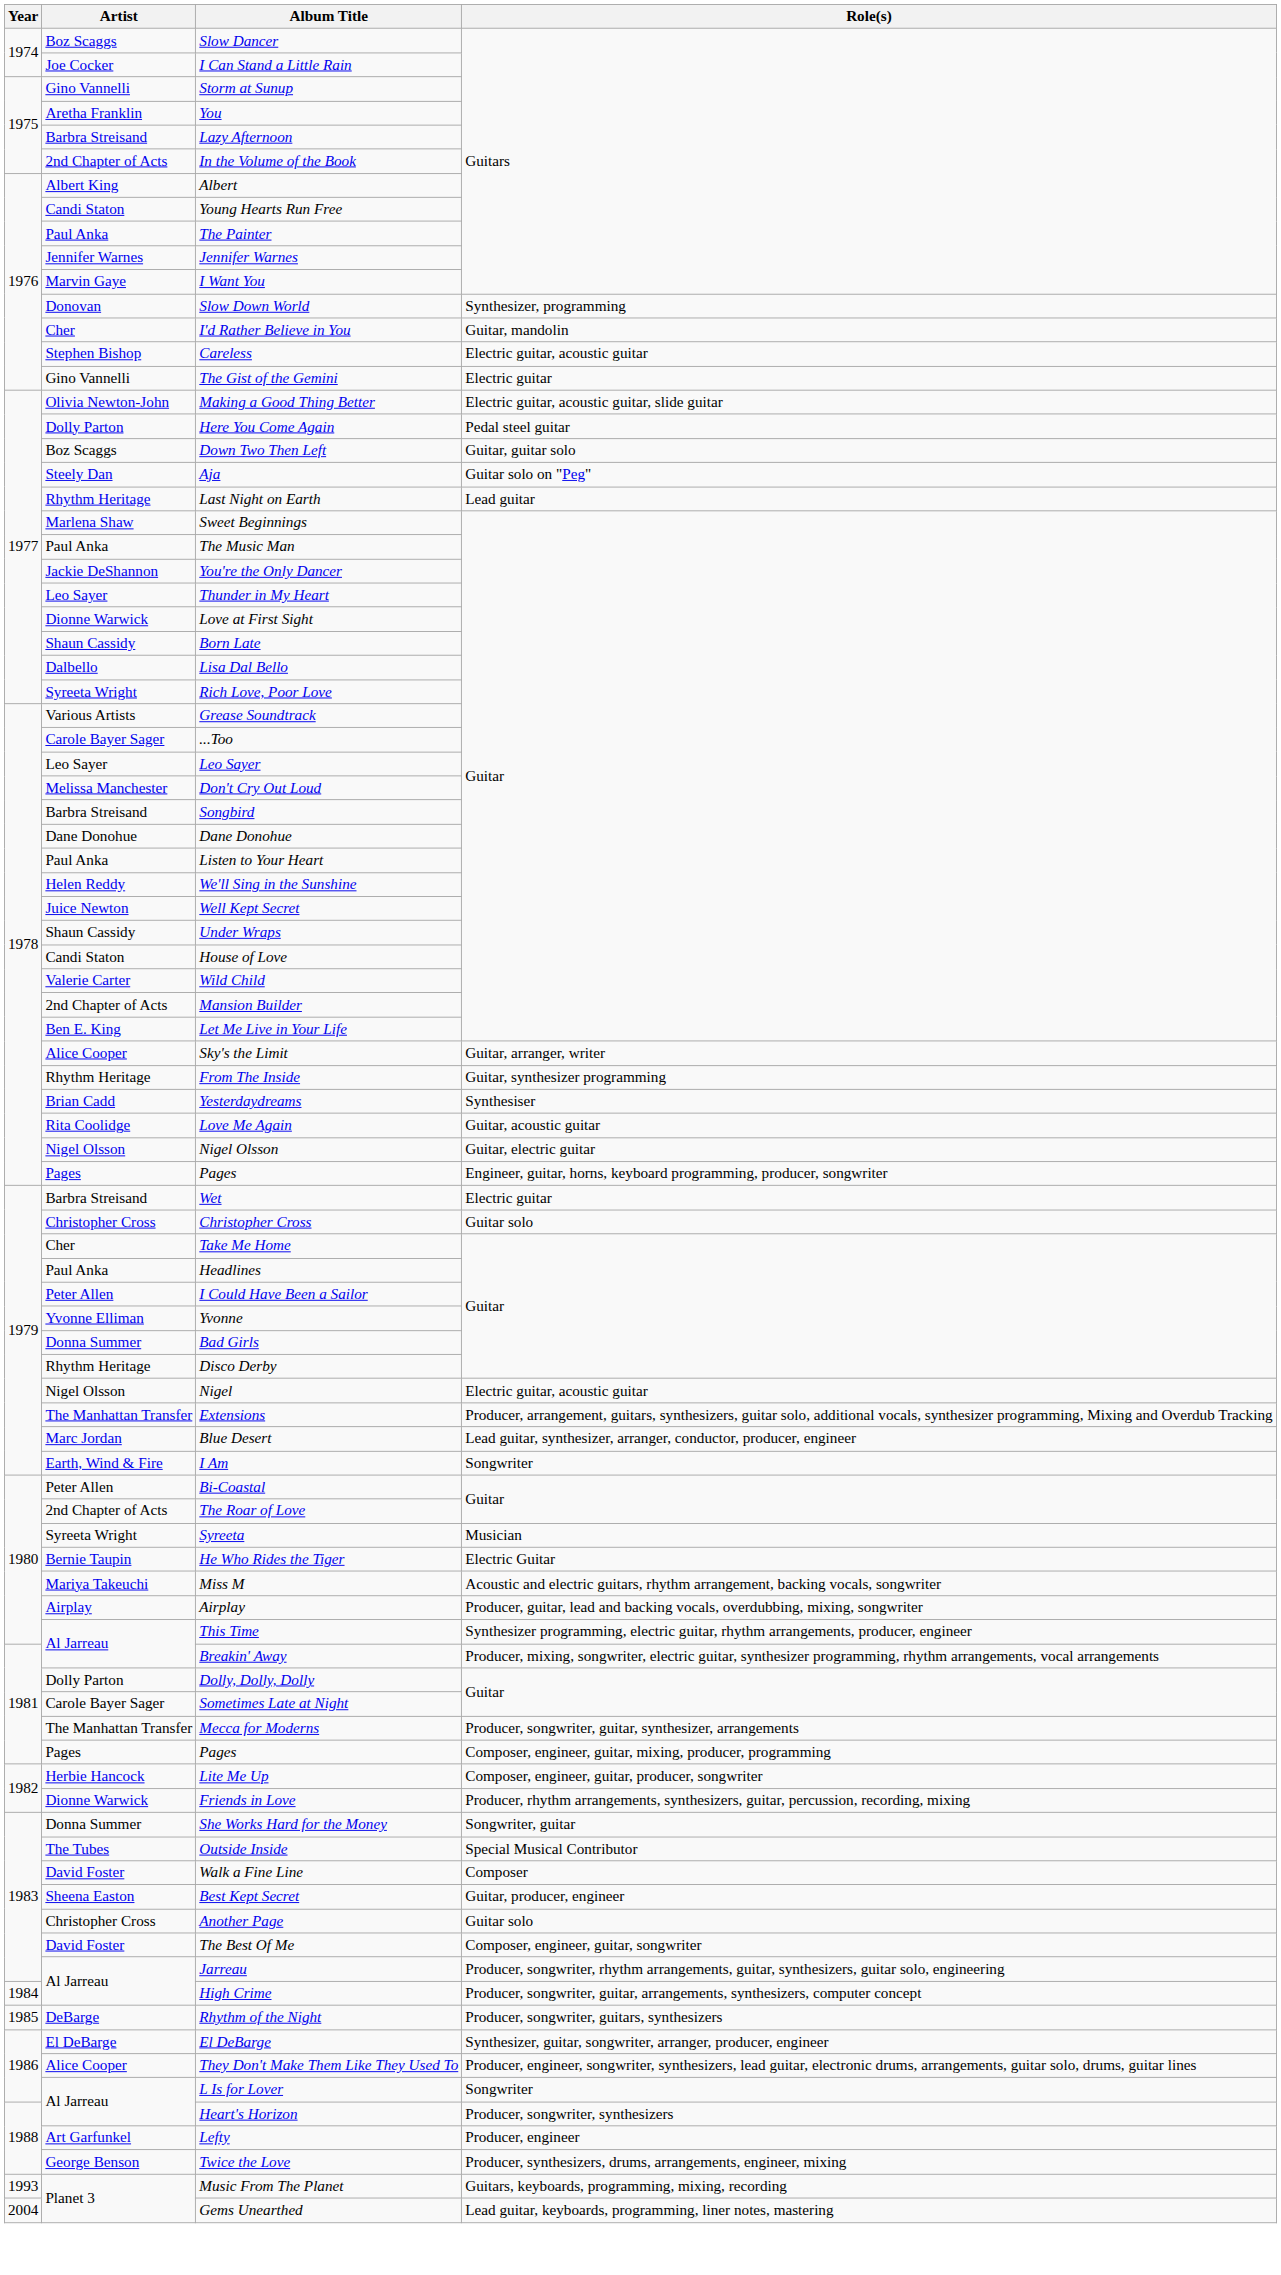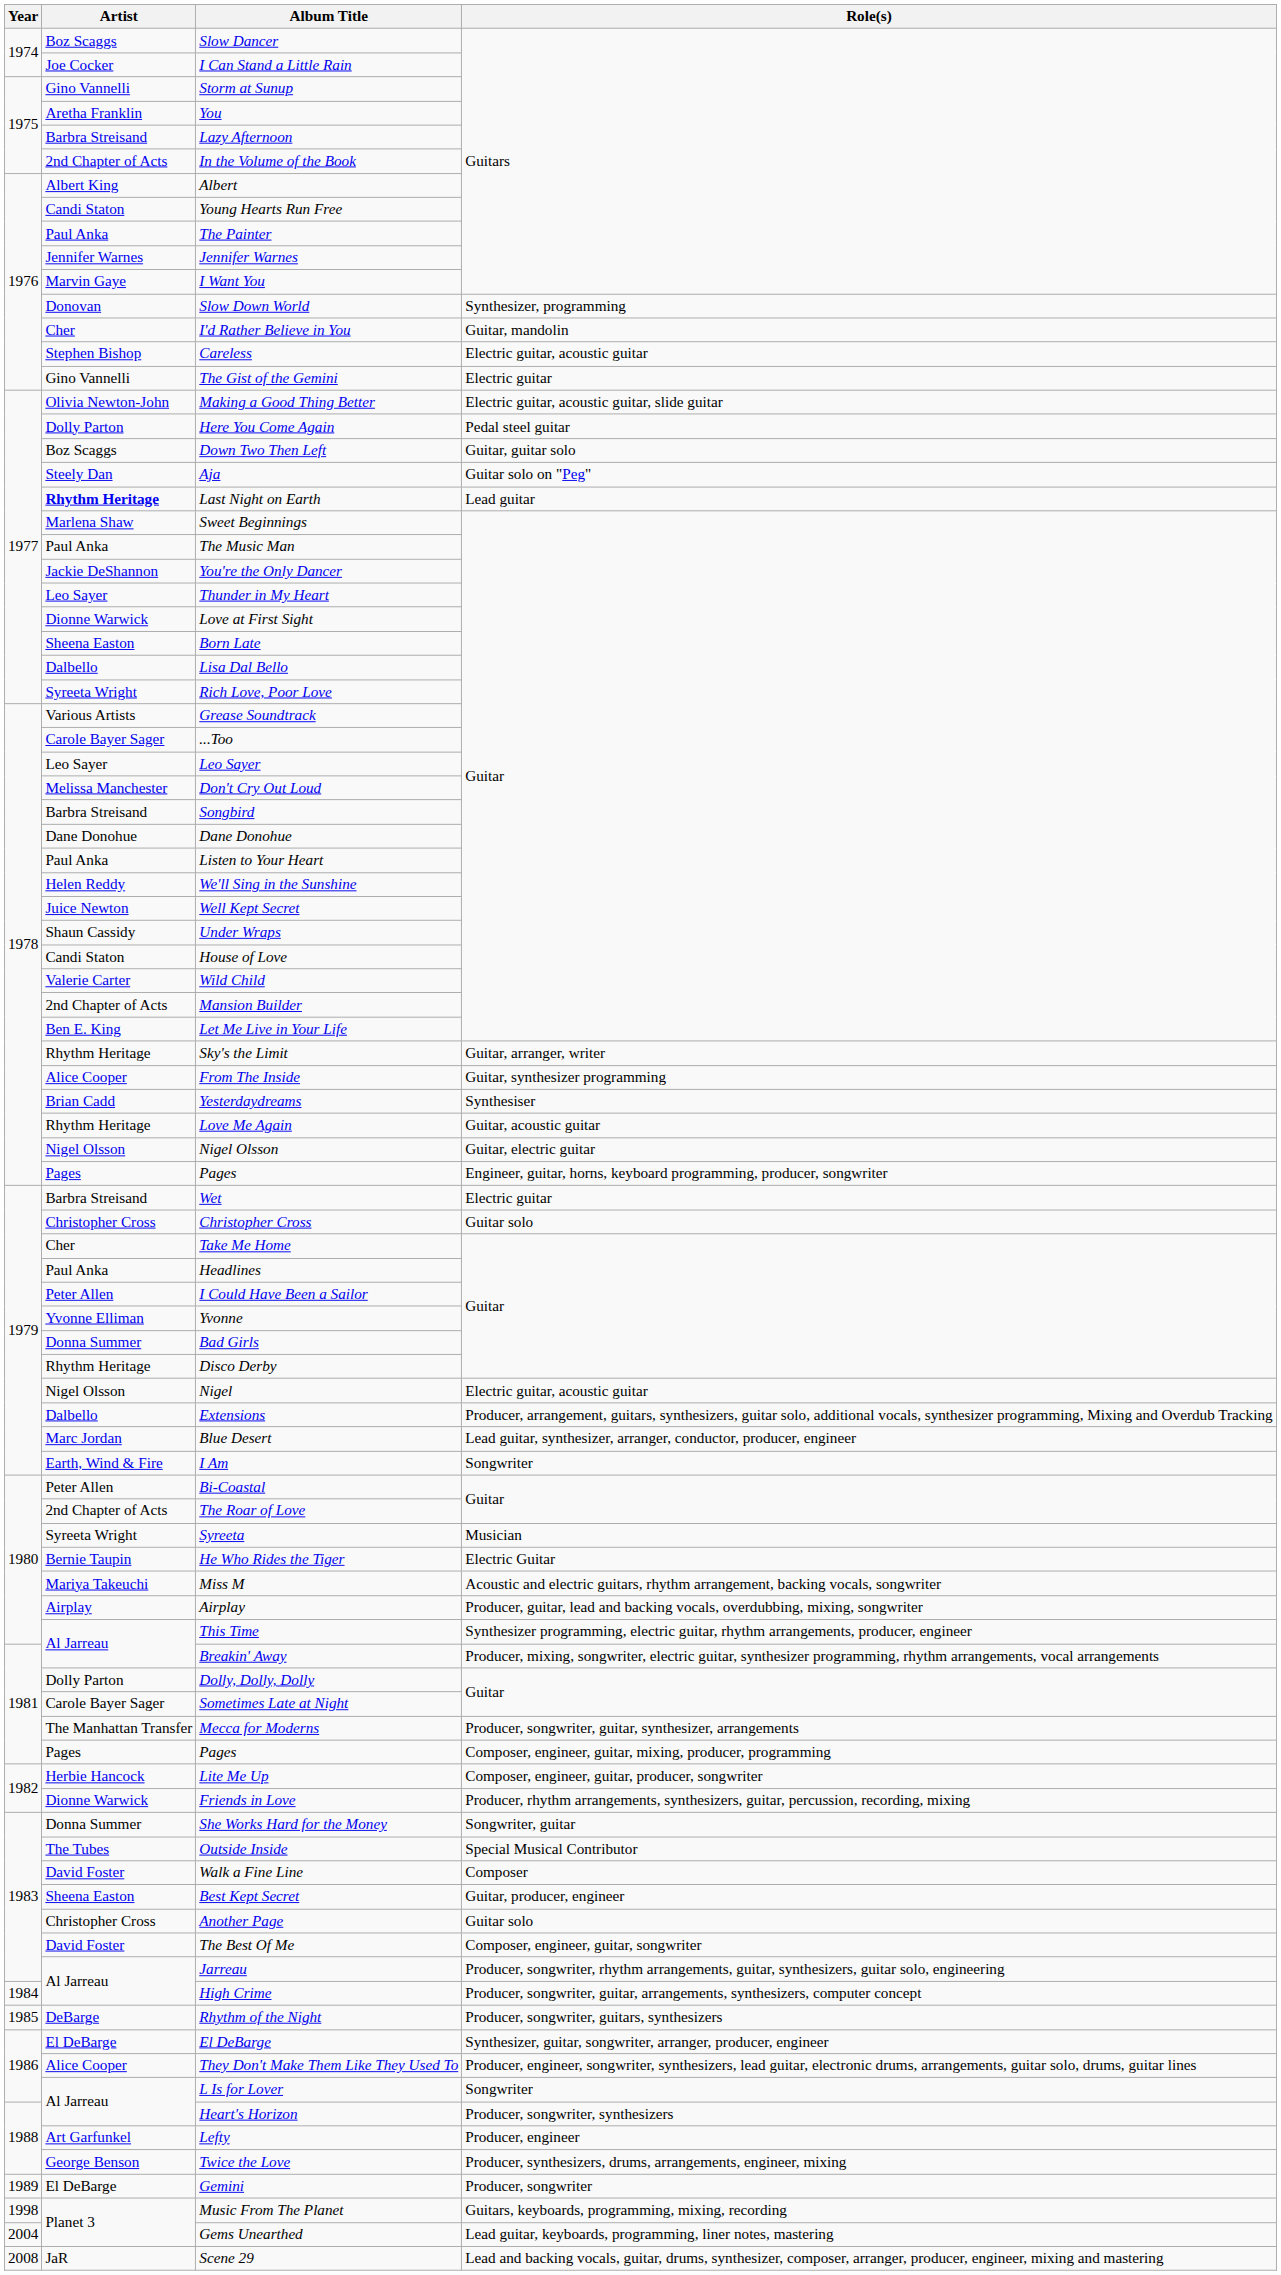 <table class="wikitable">
 <tr>
 <th>Year</th>
 <th>Artist</th>
 <th>Album Title</th>
 <th>Role(s)</th>
 </tr>
 <tr>
 <td rowspan ="2">1974</td>
 <td><a href='#'>Boz Scaggs</a></td>
 <td><em><a href='#'>Slow Dancer</a></em></td>
 <td rowspan="11">Guitars</td>
 </tr>
 <tr>
 <td><a href='#'>Joe Cocker</a></td>
 <td><em><a href='#'>I Can Stand a Little Rain</a></em></td>
 </tr>
 <tr>
 <td rowspan="4">1975</td>
 <td><a href='#'>Gino Vannelli</a></td>
 <td><em><a href='#'>Storm at Sunup</a></em></td>
 </tr>
 <tr>
 <td><a href='#'>Aretha Franklin</a></td>
 <td><em><a href='#'>You</a></em></td>
 </tr>
 <tr>
 <td><a href='#'>Barbra Streisand</a></td>
 <td><em><a href='#'>Lazy Afternoon</a></em></td>
 </tr>
 <tr>
 <td><a href='#'>2nd Chapter of Acts</a></td>
 <td><em><a href='#'>In the Volume of the Book</a></em></td>
 </tr>
 <tr>
 <td rowspan ="9">1976</td>
 <td><a href='#'>Albert King</a></td>
 <td><em>Albert</em></td>
 </tr>
 <tr>
 <td><a href='#'>Candi Staton</a></td>
 <td><em>Young Hearts Run Free</em></td>
 </tr>
 <tr>
 <td><a href='#'>Paul Anka</a></td>
 <td><em><a href='#'>The Painter</a></em></td>
 </tr>
 <tr>
 <td><a href='#'>Jennifer Warnes</a></td>
 <td><em><a href='#'>Jennifer Warnes</a></em></td>
 </tr>
 <tr>
 <td><a href='#'>Marvin Gaye</a></td>
 <td><em><a href='#'>I Want You</a></em></td>
 </tr>
 <tr>
 <td><a href='#'>Donovan</a></td>
 <td><em><a href='#'>Slow Down World</a></em></td>
 <td>Synthesizer, programming</td>
 </tr>
 <tr>
 <td><a href='#'>Cher</a></td>
 <td><em><a href='#'>I'd Rather Believe in You</a></em></td>
 <td>Guitar, mandolin</td>
 </tr>
 <tr>
 <td><a href='#'>Stephen Bishop</a></td>
 <td><em><a href='#'>Careless</a></em></td>
 <td>Electric guitar, acoustic guitar</td>
 </tr>
 <tr>
 <td>Gino Vannelli</td>
 <td><em><a href='#'>The Gist of the Gemini</a></em></td>
 <td>Electric guitar</td>
 </tr>
 <tr>
 <td rowspan ="13">1977</td>
 <td><a href='#'>Olivia Newton-John</a></td>
 <td><em><a href='#'>Making a Good Thing Better</a></em></td>
 <td>Electric guitar, acoustic guitar, slide guitar</td>
 </tr>
 <tr>
 <td><a href='#'>Dolly Parton</a></td>
 <td><em><a href='#'>Here You Come Again</a></em></td>
 <td>Pedal steel guitar</td>
 </tr>
 <tr>
 <td>Boz Scaggs</td>
 <td><em><a href='#'>Down Two Then Left</a></em></td>
 <td>Guitar, guitar solo</td>
 </tr>
 <tr>
 <td><a href='#'>Steely Dan</a></td>
 <td><em><a href='#'>Aja</a></em></td>
 <td>Guitar solo on "<a href='#'>Peg</a>"</td>
 </tr>
 <tr>
-<td><a href='#'>Rhythm Heritage</a></td>
+<td><strong><a href='#'>Rhythm Heritage</a></strong></td>
 <td><em>Last Night on Earth</em></td>
 <td>Lead guitar</td>
 </tr>
 <tr>
 <td><a href='#'>Marlena Shaw</a></td>
 <td><em>Sweet Beginnings</em></td>
 <td rowspan="22">Guitar</td>
 </tr>
 <tr>
 <td>Paul Anka</td>
 <td><em>The Music Man</em></td>
 </tr>
 <tr>
 <td><a href='#'>Jackie DeShannon</a></td>
 <td><em><a href='#'>You're the Only Dancer</a></em></td>
 </tr>
 <tr>
 <td><a href='#'>Leo Sayer</a></td>
 <td><em><a href='#'>Thunder in My Heart</a></em></td>
 </tr>
 <tr>
 <td><a href='#'>Dionne Warwick</a></td>
 <td><em>Love at First Sight</em></td>
 </tr>
 <tr>
-<td><a href='#'>Shaun Cassidy</a></td>
+<td><a href='#'>Sheena Easton</a></td>
 <td><em><a href='#'>Born Late</a></em></td>
 </tr>
 <tr>
 <td><a href='#'>Dalbello</a></td>
 <td><em><a href='#'>Lisa Dal Bello</a></em></td>
 </tr>
 <tr>
 <td><a href='#'>Syreeta Wright</a></td>
 <td><em><a href='#'>Rich Love, Poor Love</a></em></td>
 </tr>
 <tr>
 <td rowspan="20">1978</td>
 <td>Various Artists</td>
 <td><em><a href='#'>Grease Soundtrack</a></em></td>
 </tr>
 <tr>
 <td><a href='#'>Carole Bayer Sager</a></td>
 <td><em>...Too</em></td>
 </tr>
 <tr>
 <td>Leo Sayer</td>
 <td><em><a href='#'>Leo Sayer</a></em></td>
 </tr>
 <tr>
 <td><a href='#'>Melissa Manchester</a></td>
 <td><em><a href='#'>Don't Cry Out Loud</a></em></td>
 </tr>
 <tr>
 <td>Barbra Streisand</td>
 <td><em><a href='#'>Songbird</a></em></td>
 </tr>
 <tr>
 <td>Dane Donohue</td>
 <td><em>Dane Donohue</em></td>
 </tr>
 <tr>
 <td>Paul Anka</td>
 <td><em>Listen to Your Heart</em></td>
 </tr>
 <tr>
 <td><a href='#'>Helen Reddy</a></td>
 <td><em><a href='#'>We'll Sing in the Sunshine</a></em></td>
 </tr>
 <tr>
 <td><a href='#'>Juice Newton</a></td>
 <td><em><a href='#'>Well Kept Secret</a></em></td>
 </tr>
 <tr>
 <td>Shaun Cassidy</td>
 <td><em><a href='#'>Under Wraps</a></em></td>
 </tr>
 <tr>
 <td>Candi Staton</td>
 <td><em>House of Love</em></td>
 </tr>
 <tr>
 <td><a href='#'>Valerie Carter</a></td>
 <td><em><a href='#'>Wild Child</a></em></td>
 </tr>
 <tr>
 <td>2nd Chapter of Acts</td>
 <td><em><a href='#'>Mansion Builder</a></em></td>
 </tr>
 <tr>
 <td><a href='#'>Ben E. King</a></td>
 <td><em><a href='#'>Let Me Live in Your Life</a></em></td>
 </tr>
 <tr>
-<td><a href='#'>Alice Cooper</a></td>
+<td>Rhythm Heritage</td>
 <td><em>Sky's the Limit</em></td>
 <td>Guitar, arranger, writer</td>
 </tr>
 <tr>
-<td>Rhythm Heritage</td>
+<td><a href='#'>Alice Cooper</a></td>
 <td><em><a href='#'>From The Inside</a></em></td>
 <td>Guitar, synthesizer programming</td>
 </tr>
 <tr>
 <td><a href='#'>Brian Cadd</a></td>
 <td><em><a href='#'>Yesterdaydreams</a></em></td>
 <td>Synthesiser</td>
 </tr>
 <tr>
-<td><a href='#'>Rita Coolidge</a></td>
+<td>Rhythm Heritage</td>
 <td><em><a href='#'>Love Me Again</a></em></td>
 <td>Guitar, acoustic guitar</td>
 </tr>
 <tr>
 <td><a href='#'>Nigel Olsson</a></td>
 <td><em>Nigel Olsson</em></td>
 <td>Guitar, electric guitar</td>
 </tr>
 <tr>
 <td><a href='#'>Pages</a></td>
 <td><em>Pages</em></td>
 <td>Engineer, guitar, horns, keyboard programming, producer, songwriter</td>
 </tr>
 <tr>
 <td rowspan ="12">1979</td>
 <td>Barbra Streisand</td>
 <td><em><a href='#'>Wet</a></em></td>
 <td>Electric guitar</td>
 </tr>
 <tr>
 <td><a href='#'>Christopher Cross</a></td>
 <td><em><a href='#'>Christopher Cross</a></em></td>
 <td>Guitar solo</td>
 </tr>
 <tr>
 <td>Cher</td>
 <td><em><a href='#'>Take Me Home</a></em></td>
 <td rowspan ="6">Guitar</td>
 </tr>
 <tr>
 <td>Paul Anka</td>
 <td><em>Headlines</em></td>
 </tr>
 <tr>
 <td><a href='#'>Peter Allen</a></td>
 <td><em><a href='#'>I Could Have Been a Sailor</a></em></td>
 </tr>
 <tr>
 <td><a href='#'>Yvonne Elliman</a></td>
 <td><em>Yvonne</em></td>
 </tr>
 <tr>
 <td><a href='#'>Donna Summer</a></td>
 <td><em><a href='#'>Bad Girls</a></em></td>
 </tr>
 <tr>
 <td>Rhythm Heritage</td>
 <td><em>Disco Derby</em></td>
 </tr>
 <tr>
 <td>Nigel Olsson</td>
 <td><em>Nigel</em></td>
 <td>Electric guitar, acoustic guitar</td>
 </tr>
 <tr>
-<td><a href='#'>The Manhattan Transfer</a></td>
+<td><a href='#'>Dalbello</a></td>
 <td><em><a href='#'>Extensions</a></em></td>
 <td>Producer, arrangement, guitars, synthesizers, guitar solo, additional vocals, synthesizer programming, Mixing and Overdub Tracking</td>
 </tr>
 <tr>
 <td><a href='#'>Marc Jordan</a></td>
 <td><em>Blue Desert </em></td>
 <td>Lead guitar, synthesizer, arranger, conductor, producer, engineer</td>
 </tr>
 <tr>
 <td><a href='#'>Earth, Wind & Fire</a></td>
 <td><em><a href='#'>I Am</a> </em></td>
 <td>Songwriter</td>
 </tr>
 <tr>
 <td rowspan="7">1980</td>
 <td>Peter Allen</td>
 <td><em><a href='#'>Bi-Coastal</a></em></td>
 <td rowspan="2">Guitar</td>
 </tr>
 <tr>
 <td>2nd Chapter of Acts</td>
 <td><em><a href='#'>The Roar of Love</a></em></td>
 </tr>
 <tr>
 <td>Syreeta Wright</td>
 <td><em><a href='#'>Syreeta</a></em></td>
 <td>Musician</td>
 </tr>
 <tr>
 <td><a href='#'>Bernie Taupin</a></td>
 <td><em><a href='#'>He Who Rides the Tiger</a></em></td>
 <td>Electric Guitar</td>
 </tr>
 <tr>
 <td><a href='#'>Mariya Takeuchi</a></td>
 <td><em>Miss M</em></td>
 <td>Acoustic and electric guitars, rhythm arrangement, backing vocals, songwriter</td>
 </tr>
 <tr>
 <td><a href='#'>Airplay</a></td>
 <td><em>Airplay</em></td>
 <td>Producer, guitar, lead and backing vocals, overdubbing, mixing, songwriter</td>
 </tr>
 <tr>
 <td rowspan="2"><a href='#'>Al Jarreau</a></td>
 <td><em><a href='#'>This Time</a></em></td>
 <td>Synthesizer programming, electric guitar, rhythm arrangements, producer, engineer</td>
 </tr>
 <tr>
 <td rowspan ="5">1981</td>
 <td><em><a href='#'>Breakin' Away</a></em></td>
 <td>Producer, mixing, songwriter, electric guitar, synthesizer programming, rhythm arrangements, vocal arrangements</td>
 </tr>
 <tr>
 <td>Dolly Parton</td>
 <td><em><a href='#'>Dolly, Dolly, Dolly</a></em></td>
 <td rowspan ="2">Guitar</td>
 </tr>
 <tr>
 <td>Carole Bayer Sager</td>
 <td><em><a href='#'>Sometimes Late at Night</a></em></td>
 </tr>
 <tr>
 <td>The Manhattan Transfer</td>
 <td><em><a href='#'>Mecca for Moderns</a></em></td>
 <td>Producer, songwriter, guitar, synthesizer, arrangements</td>
 </tr>
 <tr>
 <td>Pages</td>
 <td><em>Pages</em></td>
 <td>Composer, engineer, guitar, mixing, producer, programming</td>
 </tr>
 <tr>
 <td rowspan ="2">1982</td>
 <td><a href='#'>Herbie Hancock</a></td>
 <td><em><a href='#'>Lite Me Up</a></em></td>
 <td>Composer, engineer, guitar, producer, songwriter</td>
 </tr>
 <tr>
 <td><a href='#'>Dionne Warwick</a></td>
 <td><em><a href='#'>Friends in Love</a></em></td>
 <td>Producer, rhythm arrangements, synthesizers, guitar, percussion, recording, mixing</td>
 </tr>
 <tr>
 <td rowspan ="7">1983</td>
 <td>Donna Summer</td>
 <td><em><a href='#'>She Works Hard for the Money</a></em></td>
 <td>Songwriter, guitar</td>
 </tr>
 <tr>
 <td><a href='#'>The Tubes</a></td>
 <td><em><a href='#'>Outside Inside</a></em></td>
 <td>Special Musical Contributor</td>
 </tr>
 <tr>
 <td><a href='#'>David Foster</a></td>
 <td><em>Walk a Fine Line</em></td>
 <td>Composer</td>
 </tr>
 <tr>
 <td><a href='#'>Sheena Easton</a></td>
 <td><em><a href='#'>Best Kept Secret</a></em></td>
 <td>Guitar, producer, engineer</td>
 </tr>
 <tr>
 <td>Christopher Cross</td>
 <td><em><a href='#'>Another Page</a></em></td>
 <td>Guitar solo</td>
 </tr>
 <tr>
 <td><a href='#'>David Foster</a></td>
 <td><em>The Best Of Me </em></td>
 <td>Composer, engineer, guitar, songwriter</td>
 </tr>
 <tr>
 <td rowspan="2">Al Jarreau</td>
 <td><em><a href='#'>Jarreau</a></em></td>
 <td>Producer, songwriter, rhythm arrangements, guitar, synthesizers, guitar solo, engineering</td>
 </tr>
 <tr>
 <td>1984</td>
 <td><em><a href='#'>High Crime</a></em></td>
 <td>Producer, songwriter, guitar, arrangements, synthesizers, computer concept</td>
 </tr>
 <tr>
 <td>1985</td>
 <td><a href='#'>DeBarge</a></td>
 <td><em><a href='#'>Rhythm of the Night</a></em></td>
 <td>Producer, songwriter, guitars, synthesizers</td>
 </tr>
 <tr>
 <td rowspan ="3">1986</td>
 <td><a href='#'>El DeBarge</a></td>
 <td><em><a href='#'>El DeBarge</a></em></td>
 <td>Synthesizer, guitar, songwriter, arranger, producer, engineer</td>
 </tr>
 <tr>
 <td><a href='#'>Alice Cooper</a></td>
 <td><em><a href='#'>They Don't Make Them Like They Used To</a></em></td>
 <td>Producer, engineer, songwriter, synthesizers, lead guitar, electronic drums, arrangements, guitar solo, drums, guitar lines</td>
 </tr>
 <tr>
 <td rowspan="2">Al Jarreau</td>
 <td><em><a href='#'>L Is for Lover</a></em></td>
 <td>Songwriter</td>
 </tr>
 <tr>
 <td rowspan ="3">1988</td>
 <td><em><a href='#'>Heart's Horizon</a></em></td>
 <td>Producer, songwriter, synthesizers</td>
 </tr>
 <tr>
 <td><a href='#'>Art Garfunkel</a></td>
 <td><em><a href='#'>Lefty</a></em></td>
 <td>Producer, engineer</td>
 </tr>
 <tr>
 <td><a href='#'>George Benson</a></td>
 <td><em><a href='#'>Twice the Love</a></em></td>
 <td>Producer, synthesizers, drums, arrangements, engineer, mixing</td>
 </tr>
 <tr>
-<td>1993</td>
+<td>1989</td>
+<td>El DeBarge</td>
+<td><em><a href='#'>Gemini</a></em></td>
+<td>Producer, songwriter</td>
+</tr>
+<tr>
+<td>1998</td>
 <td rowspan="2">Planet 3</td>
 <td><em>Music From The Planet</em></td>
 <td>Guitars, keyboards, programming, mixing, recording</td>
 </tr>
 <tr>
 <td>2004</td>
 <td><em>Gems Unearthed</em></td>
 <td>Lead guitar, keyboards, programming, liner notes, mastering</td>
 </tr>
+<tr>
+<td>2008</td>
+<td>JaR</td>
+<td><em>Scene 29</em></td>
+<td>Lead and backing vocals, guitar, drums, synthesizer, composer, arranger, producer, engineer, mixing and mastering</td>
+</tr>
 </table>
